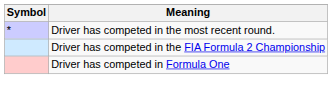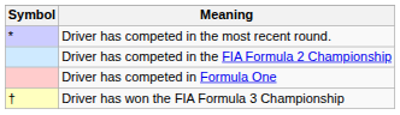 <table class="wikitable">
 <tr>
 </tr>
 <tr>
 <th scope=col>Symbol</th>
 <th scope=col>Meaning</th>
 </tr>
 <tr>
 <td style="background: #CCCCFF;">*</td>
 <td>Driver has competed in the most recent round.</td>
 </tr>
 <tr>
 <td style="background: #CFEAFF;"></td>
 <td>Driver has competed in the <a href='#'>FIA Formula 2 Championship</a></td>
 </tr>
 <tr>
 <td style="background:#ffcccc;"></td>
 <td>Driver has competed in <a href='#'>Formula One</a></td>
 </tr>
+<tr>
+<td style="background: #ffffbf;">†</td>
+<td>Driver has won the FIA Formula 3 Championship</td>
+</tr>
 </table>
